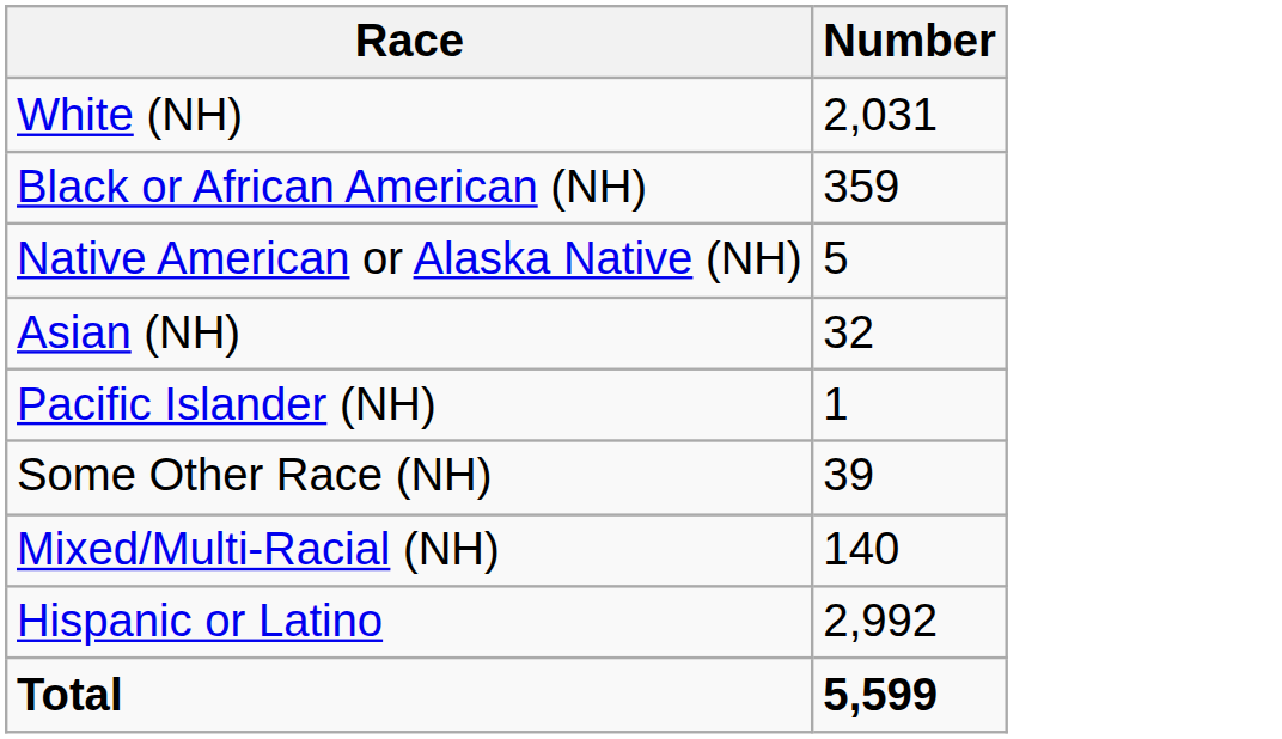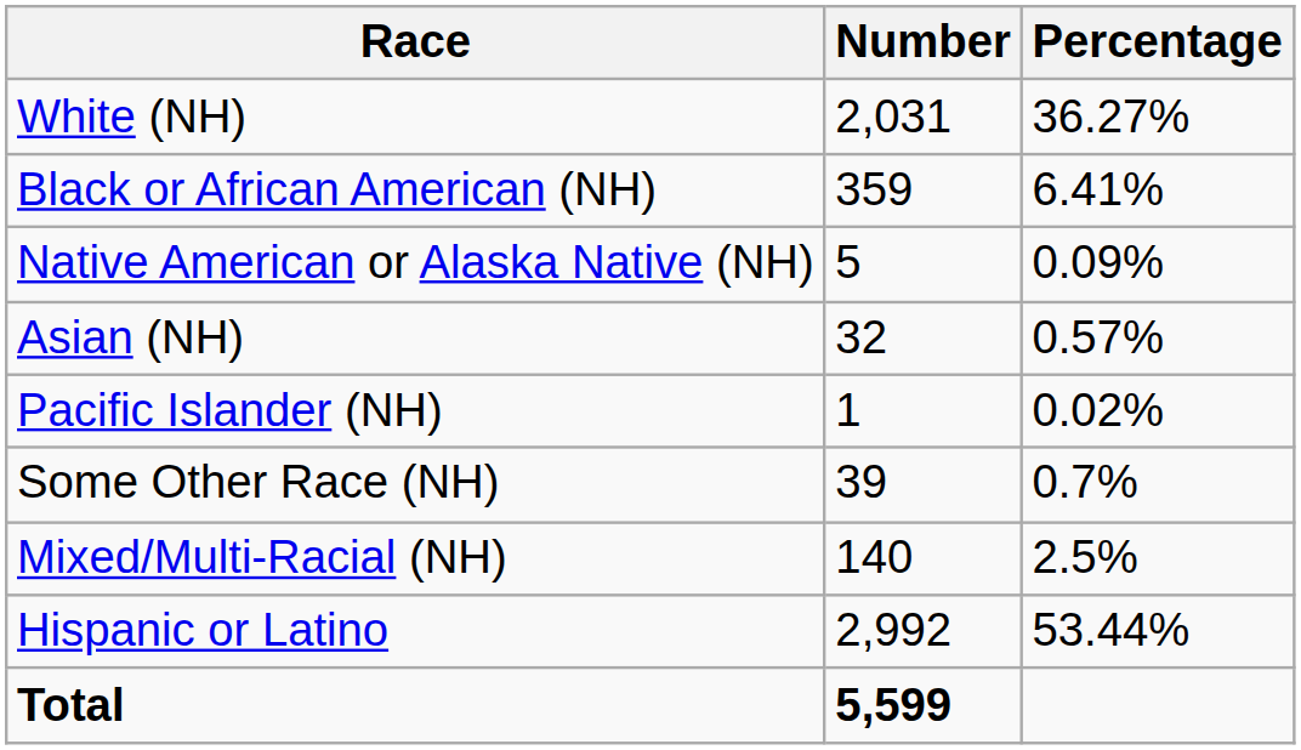 <table class="wikitable">
 <tr>
 <th>Race</th>
 <th>Number</th>
+<th>Percentage</th>
 </tr>
 <tr>
 <td><a href='#'>White</a> (NH)</td>
 <td>2,031</td>
+<td>36.27%</td>
 </tr>
 <tr>
 <td><a href='#'>Black or African American</a> (NH)</td>
 <td>359</td>
+<td>6.41%</td>
 </tr>
 <tr>
 <td><a href='#'>Native American</a> or <a href='#'>Alaska Native</a> (NH)</td>
 <td>5</td>
+<td>0.09%</td>
 </tr>
 <tr>
 <td><a href='#'>Asian</a> (NH)</td>
 <td>32</td>
+<td>0.57%</td>
 </tr>
 <tr>
 <td><a href='#'>Pacific Islander</a> (NH)</td>
 <td>1</td>
+<td>0.02%</td>
 </tr>
 <tr>
 <td>Some Other Race (NH)</td>
 <td>39</td>
+<td>0.7%</td>
 </tr>
 <tr>
 <td><a href='#'>Mixed/Multi-Racial</a> (NH)</td>
 <td>140</td>
+<td>2.5%</td>
 </tr>
 <tr>
 <td><a href='#'>Hispanic or Latino</a></td>
 <td>2,992</td>
+<td>53.44%</td>
 </tr>
 <tr>
 <td><strong>Total</strong></td>
 <td><strong>5,599</strong></td>
+<td></td>
 </tr>
 </table>
